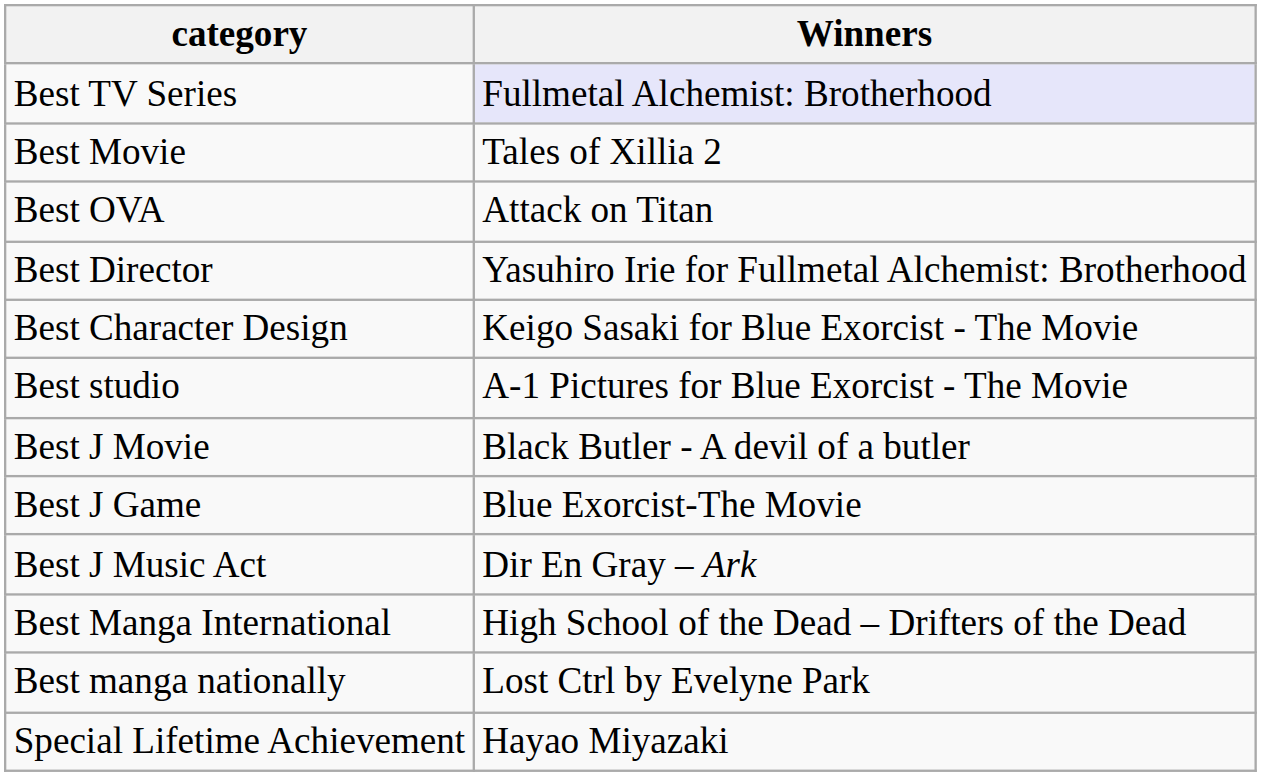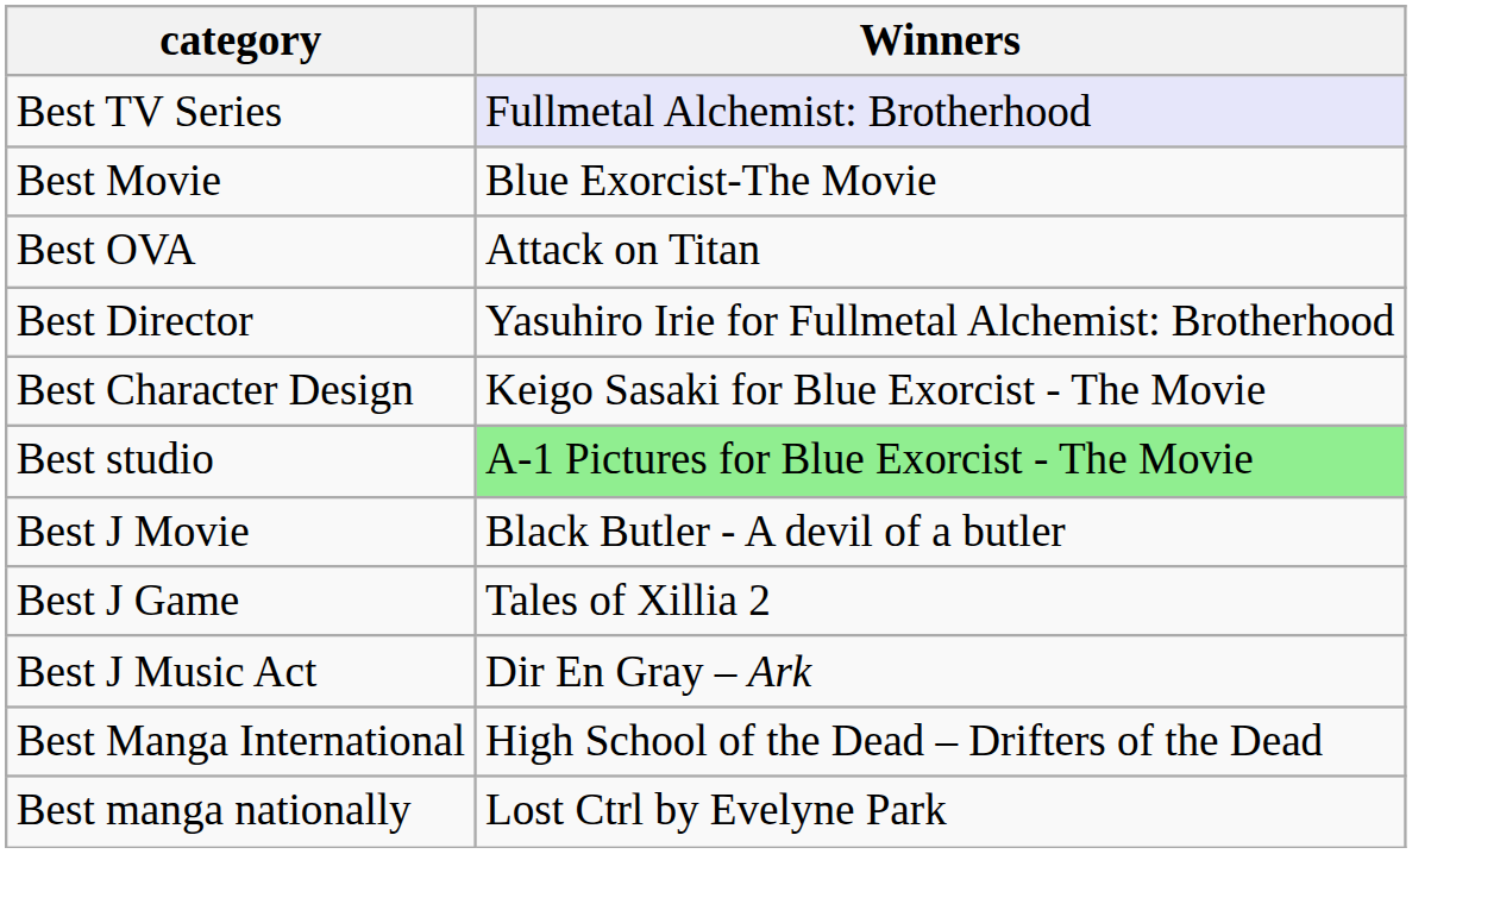 <table class="wikitable">
 <tr>
 <th>category</th>
 <th>Winners  </th>
 </tr>
 <tr>
 <td>Best TV Series</td>
 <td style="background: lavender;">Fullmetal Alchemist: Brotherhood</td>
 </tr>
 <tr>
 <td>Best Movie</td>
-<td>Tales of Xillia 2</td>
+<td>Blue Exorcist-The Movie</td>
 </tr>
 <tr>
 <td>Best OVA</td>
 <td>Attack on Titan</td>
 </tr>
 <tr>
 <td>Best Director</td>
 <td>Yasuhiro Irie for Fullmetal Alchemist: Brotherhood</td>
 </tr>
 <tr>
 <td>Best Character Design</td>
 <td>Keigo Sasaki for Blue Exorcist - The Movie</td>
 </tr>
 <tr>
 <td>Best studio</td>
-<td>A-1 Pictures for Blue Exorcist - The Movie</td>
+<td style="background: lightgreen;">A-1 Pictures for Blue Exorcist - The Movie</td>
 </tr>
 <tr>
 <td>Best J Movie</td>
 <td>Black Butler - A devil of a butler</td>
 </tr>
 <tr>
 <td>Best J Game</td>
-<td>Blue Exorcist-The Movie</td>
+<td>Tales of Xillia 2</td>
 </tr>
 <tr>
 <td>Best J Music Act</td>
 <td>Dir En Gray – <em>Ark</em></td>
 </tr>
 <tr>
 <td>Best Manga International</td>
 <td>High School of the Dead – Drifters of the Dead</td>
 </tr>
 <tr>
 <td>Best manga nationally</td>
 <td>Lost Ctrl by Evelyne Park</td>
 </tr>
-<tr>
-<td>Special Lifetime Achievement</td>
-<td>Hayao Miyazaki</td>
-</tr>
 </table>
